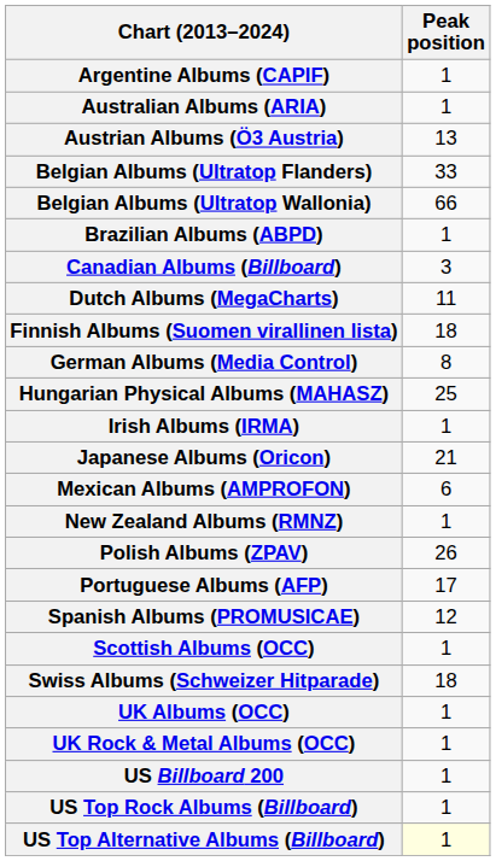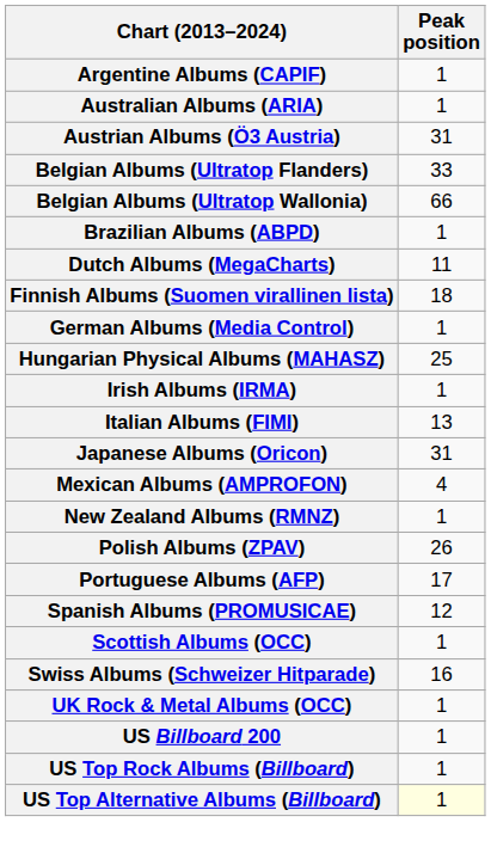 <table class="wikitable sortable plainrowheaders" style="text-align:center">
 <tr>
 <th scope="col">Chart (2013–2024)</th>
 <th scope="col">Peak<br> position</th>
 </tr>
 <tr>
 <th scope="row">Argentine Albums (<a href='#'>CAPIF</a>)</th>
 <td>1</td>
 </tr>
 <tr>
 <th scope="row">Australian Albums (<a href='#'>ARIA</a>)</th>
 <td>1</td>
 </tr>
 <tr>
 <th scope="row">Austrian Albums (<a href='#'>Ö3 Austria</a>)</th>
-<td>13</td>
+<td>31</td>
 </tr>
 <tr>
 <th scope="row">Belgian Albums (<a href='#'>Ultratop</a> Flanders)</th>
 <td>33</td>
 </tr>
 <tr>
 <th scope="row">Belgian Albums (<a href='#'>Ultratop</a> Wallonia)</th>
 <td>66</td>
 </tr>
 <tr>
 <th scope="row">Brazilian Albums (<a href='#'>ABPD</a>)</th>
 <td>1</td>
 </tr>
 <tr>
-<th scope="row"><a href='#'>Canadian Albums</a> (<em><a href='#'>Billboard</a></em>)</th>
-<td>3</td>
-</tr>
-<tr>
 <th scope="row">Dutch Albums (<a href='#'>MegaCharts</a>)</th>
 <td>11</td>
 </tr>
 <tr>
 <th scope="row">Finnish Albums (<a href='#'>Suomen virallinen lista</a>)</th>
 <td>18</td>
 </tr>
 <tr>
 <th scope="row">German Albums (<a href='#'>Media Control</a>)</th>
-<td>8</td>
+<td>1</td>
 </tr>
 <tr>
 <th scope="row">Hungarian Physical Albums (<a href='#'>MAHASZ</a>)</th>
 <td>25</td>
 </tr>
 <tr>
 <th scope="row">Irish Albums (<a href='#'>IRMA</a>)</th>
 <td>1</td>
 </tr>
 <tr>
+<th scope="row">Italian Albums (<a href='#'>FIMI</a>)</th>
+<td>13</td>
+</tr>
+<tr>
 <th scope="row">Japanese Albums (<a href='#'>Oricon</a>)</th>
-<td>21</td>
+<td>31</td>
 </tr>
 <tr>
 <th scope="row">Mexican Albums (<a href='#'>AMPROFON</a>)</th>
-<td>6</td>
+<td>4</td>
 </tr>
 <tr>
 <th scope="row">New Zealand Albums (<a href='#'>RMNZ</a>)</th>
 <td>1</td>
 </tr>
 <tr>
 <th scope="row">Polish Albums (<a href='#'>ZPAV</a>)</th>
 <td>26</td>
 </tr>
 <tr>
 <th scope="row">Portuguese Albums (<a href='#'>AFP</a>)</th>
 <td>17</td>
 </tr>
 <tr>
 <th scope="row">Spanish Albums (<a href='#'>PROMUSICAE</a>)</th>
 <td>12</td>
 </tr>
 <tr>
 <th scope="row"><a href='#'>Scottish Albums</a> (<a href='#'>OCC</a>)</th>
 <td>1</td>
 </tr>
 <tr>
 <th scope="row">Swiss Albums (<a href='#'>Schweizer Hitparade</a>)</th>
-<td>18</td>
-</tr>
-<tr>
-<th scope="row"><a href='#'>UK Albums</a> (<a href='#'>OCC</a>)</th>
-<td>1</td>
+<td>16</td>
 </tr>
 <tr>
 <th scope="row"><a href='#'>UK Rock & Metal Albums</a> (<a href='#'>OCC</a>)</th>
 <td>1</td>
 </tr>
 <tr>
 <th scope="row">US <a href='#'><em>Billboard</em> 200</a></th>
 <td>1</td>
 </tr>
 <tr>
 <th scope="row">US <a href='#'>Top Rock Albums</a> (<em><a href='#'>Billboard</a></em>)</th>
 <td>1</td>
 </tr>
 <tr>
 <th scope="row">US <a href='#'>Top Alternative Albums</a> (<em><a href='#'>Billboard</a></em>)</th>
 <td style="background: lightyellow;">1</td>
 </tr>
 </table>
